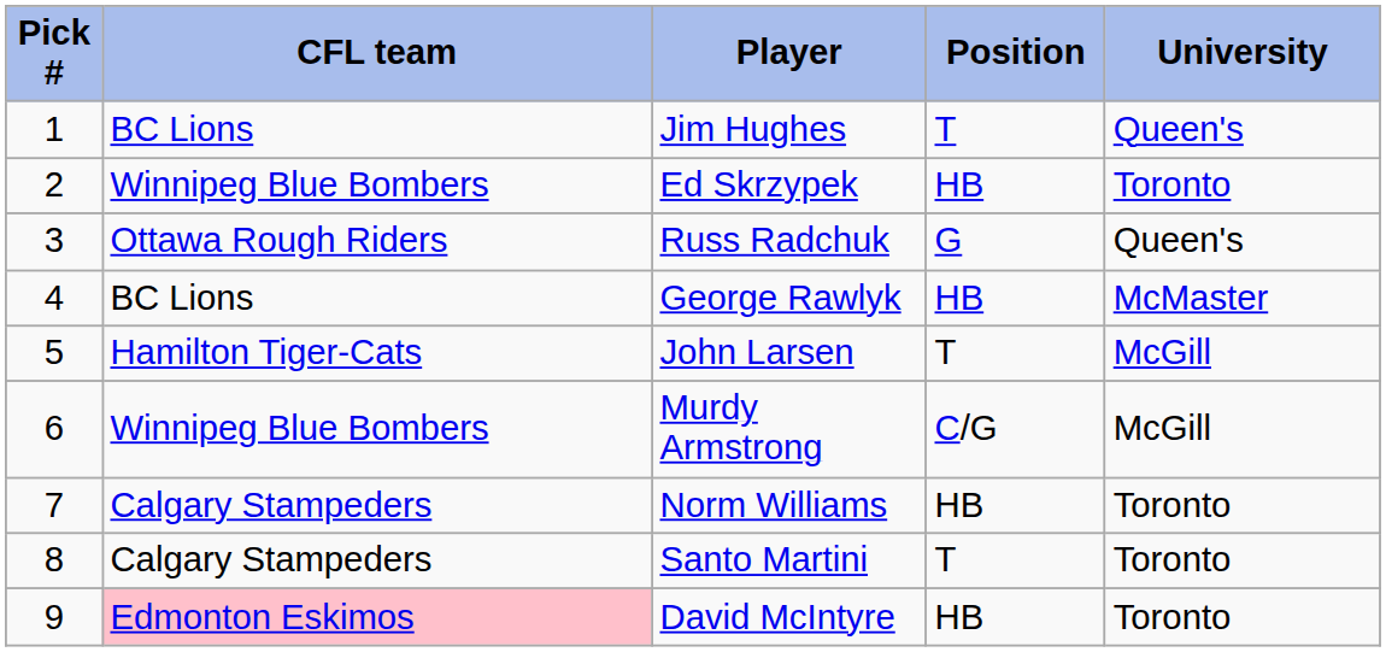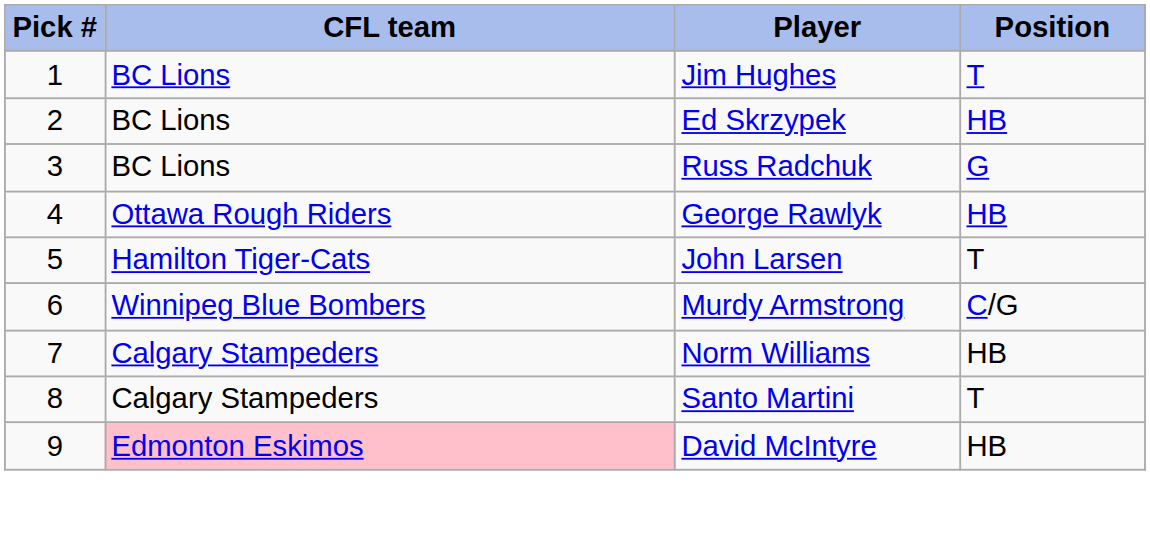 <table class="wikitable" style="width: 100%">
 <tr>
 <th style="background:#A8BDEC;" width=7%>Pick #</th>
 <th width=40% style="background:#A8BDEC;">CFL team</th>
 <th width=20% style="background:#A8BDEC;">Player</th>
 <th width=13% style="background:#A8BDEC;">Position</th>
-<th width=20% style="background:#A8BDEC;">University</th>
 </tr>
 <tr>
 <td align=center>1</td>
 <td><a href='#'>BC Lions</a></td>
 <td><a href='#'>Jim Hughes</a></td>
 <td><a href='#'>T</a></td>
-<td><a href='#'>Queen's</a></td>
 </tr>
 <tr>
 <td align=center>2</td>
-<td><a href='#'>Winnipeg Blue Bombers</a></td>
+<td>BC Lions</td>
 <td><a href='#'>Ed Skrzypek</a></td>
 <td><a href='#'>HB</a></td>
-<td><a href='#'>Toronto</a></td>
 </tr>
 <tr>
 <td align=center>3</td>
-<td><a href='#'>Ottawa Rough Riders</a></td>
+<td>BC Lions</td>
 <td><a href='#'>Russ Radchuk</a></td>
 <td><a href='#'>G</a></td>
-<td>Queen's</td>
 </tr>
 <tr>
 <td align=center>4</td>
-<td>BC Lions</td>
+<td><a href='#'>Ottawa Rough Riders</a></td>
 <td><a href='#'>George Rawlyk</a></td>
 <td><a href='#'>HB</a></td>
-<td><a href='#'>McMaster</a></td>
 </tr>
 <tr>
 <td align=center>5</td>
 <td><a href='#'>Hamilton Tiger-Cats</a></td>
 <td><a href='#'>John Larsen</a></td>
 <td>T</td>
-<td><a href='#'>McGill</a></td>
 </tr>
 <tr>
 <td align=center>6</td>
 <td><a href='#'>Winnipeg Blue Bombers</a></td>
 <td><a href='#'>Murdy Armstrong</a></td>
 <td><a href='#'>C</a>/G</td>
-<td>McGill</td>
 </tr>
 <tr>
 <td align=center>7</td>
 <td><a href='#'>Calgary Stampeders</a></td>
 <td><a href='#'>Norm Williams</a></td>
 <td>HB</td>
-<td>Toronto</td>
 </tr>
 <tr>
 <td align=center>8</td>
 <td>Calgary Stampeders</td>
 <td><a href='#'>Santo Martini</a></td>
 <td>T</td>
-<td>Toronto</td>
 </tr>
 <tr>
 <td align=center>9</td>
 <td style="background: pink;"><a href='#'>Edmonton Eskimos</a></td>
 <td><a href='#'>David McIntyre</a></td>
 <td>HB</td>
-<td>Toronto</td>
 </tr>
 </table>
